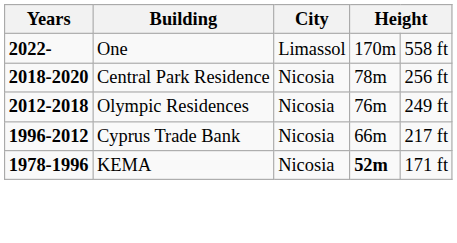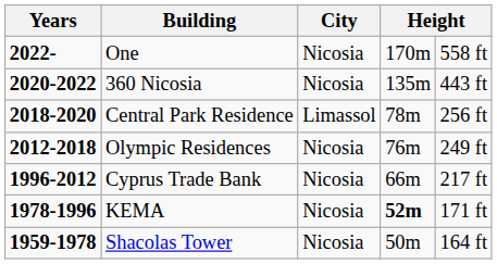 <table class="wikitable">
 <tr>
 <th>Years</th>
 <th>Building</th>
 <th>City</th>
 <th colspan="2">Height</th>
 </tr>
 <tr>
 <td><strong>2022-</strong></td>
 <td>One</td>
-<td>Limassol</td>
+<td>Nicosia</td>
 <td>170m</td>
 <td>558 ft</td>
 </tr>
 <tr>
+<td><strong>2020-2022</strong></td>
+<td>360 Nicosia</td>
+<td>Nicosia</td>
+<td>135m</td>
+<td>443 ft</td>
+</tr>
+<tr>
 <td><strong>2018-2020</strong></td>
 <td>Central Park Residence</td>
-<td>Nicosia</td>
+<td>Limassol</td>
 <td>78m</td>
 <td>256 ft</td>
 </tr>
 <tr>
 <td><strong>2012-2018</strong></td>
 <td>Olympic Residences</td>
 <td>Nicosia</td>
 <td>76m</td>
 <td>249 ft</td>
 </tr>
 <tr>
 <td><strong>1996-2012</strong></td>
 <td>Cyprus Trade Bank</td>
 <td>Nicosia</td>
 <td>66m</td>
 <td>217 ft</td>
 </tr>
 <tr>
 <td><strong>1978-1996</strong></td>
 <td>KEMA</td>
 <td>Nicosia</td>
 <td><strong>52m</strong></td>
 <td>171 ft</td>
 </tr>
+<tr>
+<td><strong>1959-1978</strong></td>
+<td><a href='#'>Shacolas Tower</a></td>
+<td>Nicosia</td>
+<td>50m</td>
+<td>164 ft</td>
+</tr>
 </table>
